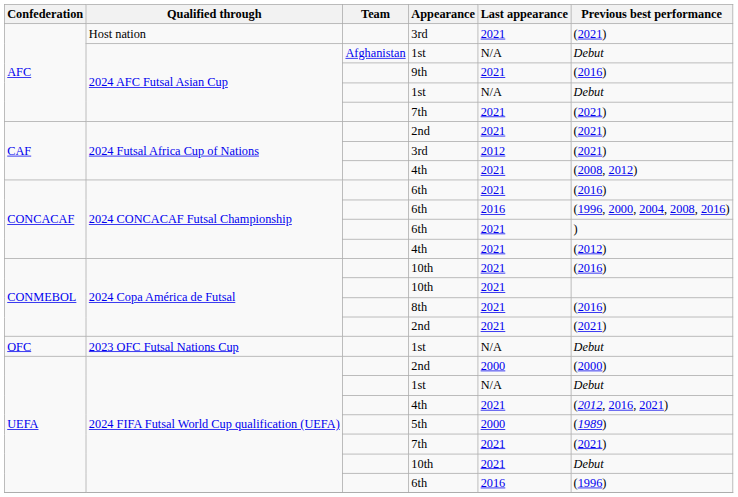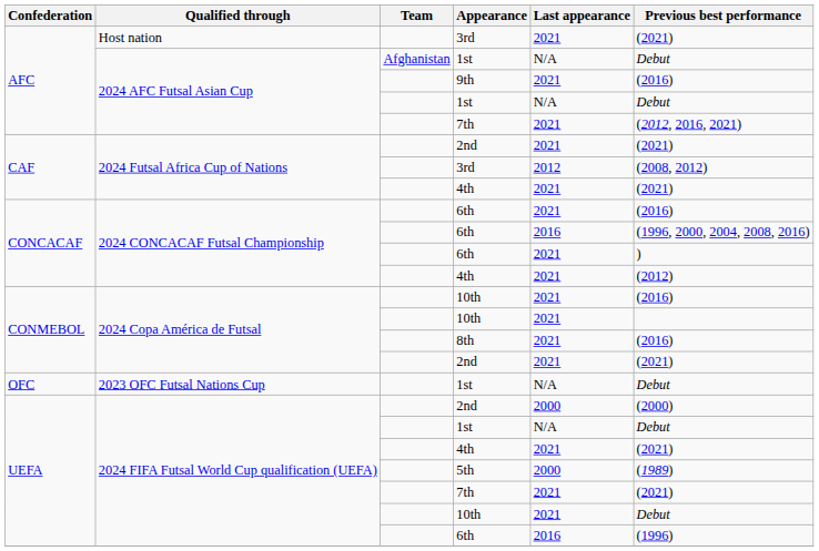 <table class="wikitable sortable">
 <tr>
 <th>Confederation</th>
 <th>Qualified through</th>
 <th>Team</th>
 <th data-sort-type="number">Appearance</th>
 <th>Last appearance</th>
 <th>Previous best performance</th>
 </tr>
 <tr>
 <td rowspan=5><a href='#'>AFC </a><br></td>
 <td>Host nation</td>
 <td></td>
 <td>3rd</td>
 <td><a href='#'>2021</a></td>
 <td> (<a href='#'>2021</a>)</td>
 </tr>
 <tr>
 <td rowspan=4><a href='#'>2024 AFC Futsal Asian Cup</a></td>
 <td> <a href='#'>Afghanistan</a></td>
 <td>1st</td>
 <td>N/A</td>
 <td><em>Debut</em></td>
 </tr>
 <tr>
 <td></td>
 <td>9th</td>
 <td><a href='#'>2021</a></td>
 <td> (<a href='#'>2016</a>)</td>
 </tr>
 <tr>
 <td></td>
 <td>1st</td>
 <td>N/A</td>
 <td><em>Debut</em></td>
 </tr>
 <tr>
 <td></td>
 <td>7th</td>
 <td><a href='#'>2021</a></td>
-<td> (<a href='#'>2021</a>)</td>
+<td> (<a href='#'><em>2012</em></a>, <a href='#'>2016</a>, <a href='#'>2021</a>)</td>
 </tr>
 <tr>
 <td rowspan=3><a href='#'>CAF </a><br></td>
 <td rowspan=3><a href='#'>2024 Futsal Africa Cup of Nations</a></td>
 <td></td>
 <td>2nd</td>
 <td><a href='#'>2021</a></td>
 <td> (<a href='#'>2021</a>)</td>
 </tr>
 <tr>
 <td></td>
 <td>3rd</td>
 <td><a href='#'>2012</a></td>
-<td> (<a href='#'>2021</a>)</td>
+<td> (<a href='#'>2008</a>, <a href='#'>2012</a>)</td>
 </tr>
 <tr>
 <td></td>
 <td>4th</td>
 <td><a href='#'>2021</a></td>
-<td> (<a href='#'>2008</a>, <a href='#'>2012</a>)</td>
+<td> (<a href='#'>2021</a>)</td>
 </tr>
 <tr>
 <td rowspan="4"><a href='#'>CONCACAF </a><br></td>
 <td rowspan="4"><a href='#'>2024 CONCACAF Futsal Championship</a></td>
 <td></td>
 <td>6th</td>
 <td><a href='#'>2021</a></td>
 <td> (<a href='#'>2016</a>)</td>
 </tr>
 <tr>
 <td></td>
 <td>6th</td>
 <td><a href='#'>2016</a></td>
 <td> (<a href='#'>1996</a>, <a href='#'>2000</a>, <a href='#'>2004</a>, <a href='#'>2008</a>, <a href='#'>2016</a>)</td>
 </tr>
 <tr>
 <td></td>
 <td>6th</td>
 <td><a href='#'>2021</a></td>
 <td>)</td>
 </tr>
 <tr>
 <td></td>
 <td>4th</td>
 <td><a href='#'>2021</a></td>
 <td> (<a href='#'>2012</a>)</td>
 </tr>
 <tr>
 <td rowspan=4><a href='#'>CONMEBOL </a><br></td>
 <td rowspan=4><a href='#'>2024 Copa América de Futsal</a></td>
 <td></td>
 <td>10th</td>
 <td><a href='#'>2021</a></td>
 <td> (<a href='#'>2016</a>)</td>
 </tr>
 <tr>
 <td></td>
 <td>10th</td>
 <td><a href='#'>2021</a></td>
 <td></td>
 </tr>
 <tr>
 <td></td>
 <td>8th</td>
 <td><a href='#'>2021</a></td>
 <td> (<a href='#'>2016</a>)</td>
 </tr>
 <tr>
 <td></td>
 <td>2nd</td>
 <td><a href='#'>2021</a></td>
 <td> (<a href='#'>2021</a>)</td>
 </tr>
 <tr>
 <td><a href='#'>OFC </a><br></td>
 <td><a href='#'>2023 OFC Futsal Nations Cup</a></td>
 <td></td>
 <td>1st</td>
 <td>N/A</td>
 <td><em>Debut</em></td>
 </tr>
 <tr>
 <td rowspan=7><a href='#'>UEFA </a><br></td>
 <td rowspan=7><a href='#'>2024 FIFA Futsal World Cup qualification (UEFA)</a></td>
 <td></td>
 <td>2nd</td>
 <td><a href='#'>2000</a></td>
 <td> (<a href='#'>2000</a>)</td>
 </tr>
 <tr>
 <td></td>
 <td>1st</td>
 <td>N/A</td>
 <td><em>Debut</em></td>
 </tr>
 <tr>
 <td></td>
 <td>4th</td>
 <td><a href='#'>2021</a></td>
-<td> (<a href='#'><em>2012</em></a>, <a href='#'>2016</a>, <a href='#'>2021</a>)</td>
+<td> (<a href='#'>2021</a>)</td>
 </tr>
 <tr>
 <td></td>
 <td>5th</td>
 <td><a href='#'>2000</a></td>
 <td> (<a href='#'><em>1989</em></a>)</td>
 </tr>
 <tr>
 <td></td>
 <td>7th</td>
 <td><a href='#'>2021</a></td>
 <td> (<a href='#'>2021</a>)</td>
 </tr>
 <tr>
 <td></td>
 <td>10th</td>
 <td><a href='#'>2021</a></td>
 <td><em>Debut</em></td>
 </tr>
 <tr>
 <td></td>
 <td>6th</td>
 <td><a href='#'>2016</a></td>
 <td> (<a href='#'>1996</a>)</td>
 </tr>
 <tr>
 </tr>
 </table>
